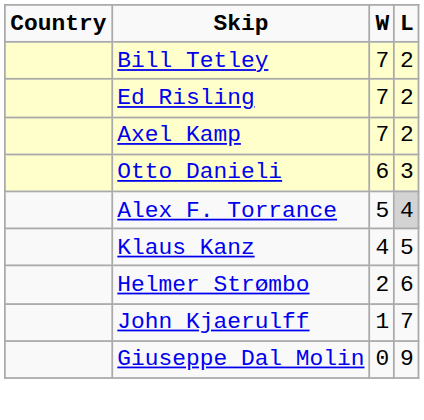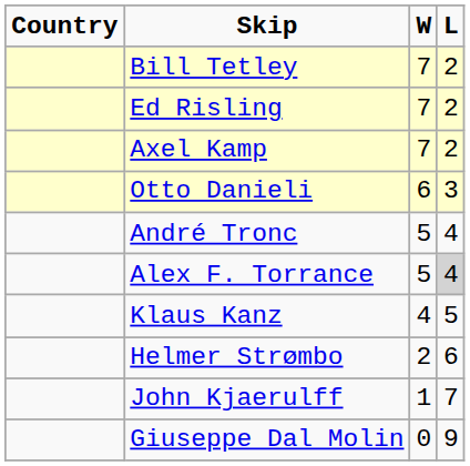 <table class="wikitable">
 <tr align=center>
 <td><strong>Country</strong></td>
 <td><strong>Skip</strong></td>
 <td><strong>W</strong></td>
 <td><strong>L</strong></td>
 </tr>
 <tr bgcolor="#ffffcc">
 <td></td>
 <td><a href='#'>Bill Tetley</a></td>
 <td>7</td>
 <td>2</td>
 </tr>
 <tr bgcolor="#ffffcc">
 <td></td>
 <td><a href='#'>Ed Risling</a></td>
 <td>7</td>
 <td>2</td>
 </tr>
 <tr bgcolor="#ffffcc">
 <td></td>
 <td><a href='#'>Axel Kamp</a></td>
 <td>7</td>
 <td>2</td>
 </tr>
 <tr bgcolor="#ffffcc">
 <td></td>
 <td><a href='#'>Otto Danieli</a></td>
 <td>6</td>
 <td>3</td>
 </tr>
 <tr>
 <td></td>
+<td><a href='#'>André Tronc</a></td>
+<td>5</td>
+<td>4</td>
+</tr>
+<tr>
+<td></td>
 <td><a href='#'>Alex F. Torrance</a></td>
 <td>5</td>
 <td style="background: lightgrey;">4</td>
 </tr>
 <tr>
 <td></td>
 <td><a href='#'>Klaus Kanz</a></td>
 <td>4</td>
 <td>5</td>
 </tr>
 <tr>
 <td></td>
 <td><a href='#'>Helmer Strømbo</a></td>
 <td>2</td>
 <td>6</td>
 </tr>
 <tr>
 <td></td>
 <td><a href='#'>John Kjaerulff</a></td>
 <td>1</td>
 <td>7</td>
 </tr>
 <tr>
 <td></td>
 <td><a href='#'>Giuseppe Dal Molin</a></td>
 <td>0</td>
 <td>9</td>
 </tr>
 </table>
